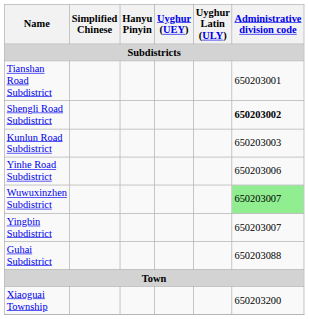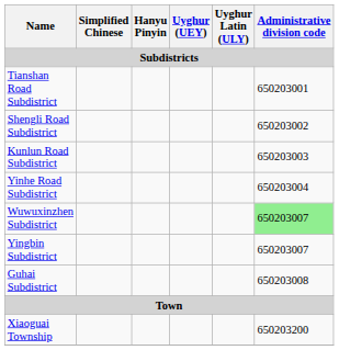 <table class="wikitable" align="center" style="width:50%; border="1">
 <tr>
 <th>Name</th>
 <th>Simplified Chinese</th>
 <th>Hanyu Pinyin</th>
 <th><a href='#'>Uyghur</a> (<a href='#'>UEY</a>)</th>
 <th>Uyghur Latin (<a href='#'>ULY</a>)</th>
 <th><a href='#'>Administrative division code</a></th>
 </tr>
 <tr>
 <td colspan="7"  style="text-align:center; background:#d3d3d3;"><strong>Subdistricts</strong></td>
 </tr>
 <tr --------->
 <td><a href='#'>Tianshan Road Subdistrict</a></td>
 <td></td>
 <td></td>
 <td></td>
 <td></td>
 <td>650203001</td>
 </tr>
 <tr>
 <td><a href='#'>Shengli Road Subdistrict</a></td>
 <td></td>
 <td></td>
 <td></td>
 <td></td>
-<td><strong>650203002</strong></td>
+<td>650203002</td>
 </tr>
 <tr>
 <td><a href='#'>Kunlun Road Subdistrict</a></td>
 <td></td>
 <td></td>
 <td></td>
 <td></td>
 <td>650203003</td>
 </tr>
 <tr>
 <td><a href='#'>Yinhe Road Subdistrict</a></td>
 <td></td>
 <td></td>
 <td></td>
 <td></td>
-<td>650203006</td>
+<td>650203004</td>
 </tr>
 <tr>
 <td><a href='#'>Wuwuxinzhen Subdistrict</a></td>
 <td></td>
 <td></td>
 <td></td>
 <td></td>
 <td style="background: lightgreen;">650203007</td>
 </tr>
 <tr>
 <td><a href='#'>Yingbin Subdistrict</a></td>
 <td></td>
 <td></td>
 <td></td>
 <td></td>
 <td>650203007</td>
 </tr>
 <tr>
 <td><a href='#'>Guhai Subdistrict</a></td>
 <td></td>
 <td></td>
 <td></td>
 <td></td>
-<td>650203088</td>
+<td>650203008</td>
 </tr>
 <tr --------->
 <td colspan="7"  style="text-align:center; background:#d3d3d3;"><strong>Town</strong></td>
 </tr>
 <tr --------->
 <td><a href='#'>Xiaoguai Township</a></td>
 <td></td>
 <td></td>
 <td></td>
 <td></td>
 <td>650203200</td>
 </tr>
 <tr>
 </tr>
 </table>
